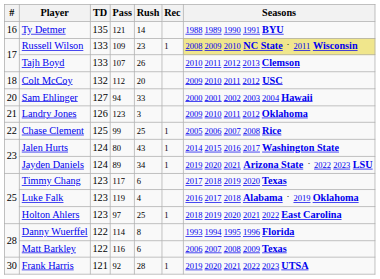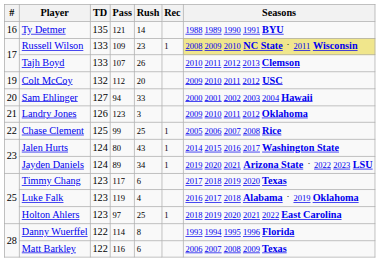 <table class="wikitable" style="font-size:90%; white-space: nowrap;">
 <tr>
 <th>#</th>
 <th>Player</th>
 <th>TD</th>
 <th>Pass</th>
 <th>Rush</th>
 <th>Rec</th>
 <th>Seasons</th>
 </tr>
 <tr>
 <td>16</td>
 <td><a href='#'>Ty Detmer</a></td>
 <td>135</td>
 <td><small> 121 </small></td>
 <td><small> 14 </small></td>
 <td><small>  </small></td>
 <td><small> <a href='#'>1988</a> <a href='#'>1989</a> <a href='#'>1990</a> <a href='#'>1991</a> </small> <strong><a href='#'>BYU</a></strong></td>
 </tr>
 <tr>
 <td rowspan=2>17</td>
 <td><a href='#'>Russell Wilson</a></td>
 <td>133</td>
 <td><small> 109 </small></td>
 <td><small> 23 </small></td>
 <td><small> 1 </small></td>
 <td style="background: khaki;"><small><a href='#'>2008</a> <a href='#'>2009</a> <a href='#'>2010</a></small> <strong><a href='#'>NC State</a></strong> ᛫ <small><a href='#'>2011</a></small> <strong><a href='#'>Wisconsin</a></strong></td>
 </tr>
 <tr>
 <td><a href='#'>Tajh Boyd</a></td>
 <td>133</td>
 <td><small> 107 </small></td>
 <td><small> 26 </small></td>
 <td><small>  </small></td>
 <td><small> <a href='#'>2010</a> <a href='#'>2011</a> <a href='#'>2012</a> <a href='#'>2013</a> </small> <strong><a href='#'>Clemson</a></strong></td>
 </tr>
 <tr>
-<td>18</td>
+<td>19</td>
 <td><a href='#'>Colt McCoy</a></td>
 <td>132</td>
 <td><small> 112 </small></td>
 <td><small> 20 </small></td>
 <td><small>  </small></td>
 <td><small> <a href='#'>2009</a> <a href='#'>2010</a> <a href='#'>2011</a> <a href='#'>2012</a></small> <strong><a href='#'>USC</a></strong></td>
 </tr>
 <tr>
 <td>20</td>
 <td><a href='#'>Sam Ehlinger</a></td>
 <td>127</td>
 <td><small> 94 </small></td>
 <td><small> 33 </small></td>
 <td><small>  </small></td>
 <td><small> <a href='#'>2000</a> <a href='#'>2001</a> <a href='#'>2002</a> <a href='#'>2003</a> <a href='#'>2004</a> </small> <strong><a href='#'>Hawaii</a></strong></td>
 </tr>
 <tr>
 <td>21</td>
 <td><a href='#'>Landry Jones</a></td>
 <td>126</td>
 <td><small> 123 </small></td>
 <td><small> 3 </small></td>
 <td><small>  </small></td>
 <td><small> <a href='#'>2009</a> <a href='#'>2010</a> <a href='#'>2011</a> <a href='#'>2012</a> </small> <strong><a href='#'>Oklahoma</a></strong></td>
 </tr>
 <tr>
 <td>22</td>
 <td><a href='#'>Chase Clement</a></td>
 <td>125</td>
 <td><small> 99 </small></td>
 <td><small> 25 </small></td>
 <td><small> 1 </small></td>
 <td><small> <a href='#'>2005</a> <a href='#'>2006</a> <a href='#'>2007</a> <a href='#'>2008</a> </small> <strong><a href='#'>Rice</a></strong></td>
 </tr>
 <tr>
 <td rowspan=2>23</td>
 <td><a href='#'>Jalen Hurts</a></td>
 <td>124</td>
 <td><small> 80 </small></td>
 <td><small> 43 </small></td>
 <td><small> 1 </small></td>
 <td><small> <a href='#'>2014</a> <a href='#'>2015</a> <a href='#'>2016</a> <a href='#'>2017</a> </small> <strong><a href='#'>Washington State</a></strong></td>
 </tr>
 <tr>
 <td><a href='#'>Jayden Daniels</a></td>
 <td>124</td>
 <td><small>89</small></td>
 <td><small>34</small></td>
 <td><small> 1 </small></td>
 <td><small> <a href='#'>2019</a> <a href='#'>2020</a> <a href='#'>2021</a></small> <strong><a href='#'>Arizona State</a></strong> ᛫ <small> <a href='#'>2022</a> <a href='#'>2023</a></small> <strong><a href='#'>LSU</a></strong></td>
 </tr>
 <tr>
 <td rowspan=3>25</td>
 <td><a href='#'>Timmy Chang</a></td>
 <td>123</td>
 <td><small> 117 </small></td>
 <td><small> 6 </small></td>
 <td><small>  </small></td>
 <td><small> <a href='#'>2017</a> <a href='#'>2018</a> <a href='#'>2019</a> <a href='#'>2020</a> </small> <strong><a href='#'>Texas</a></strong></td>
 </tr>
 <tr>
 <td><a href='#'>Luke Falk</a></td>
 <td>123</td>
 <td><small> 119 </small></td>
 <td><small> 4 </small></td>
 <td><small>  </small></td>
 <td><small> <a href='#'>2016</a> <a href='#'>2017</a> <a href='#'>2018</a> </small> <strong><a href='#'>Alabama</a></strong> ᛫ <small> <a href='#'>2019</a> </small> <strong><a href='#'>Oklahoma</a></strong></td>
 </tr>
 <tr>
 <td><a href='#'>Holton Ahlers</a></td>
 <td>123</td>
 <td><small>97</small></td>
 <td><small>25</small></td>
 <td><small> 1 </small></td>
 <td><small> <a href='#'>2018</a> <a href='#'>2019</a> <a href='#'>2020</a> <a href='#'>2021</a> <a href='#'>2022</a> </small> <strong><a href='#'>East Carolina</a></strong></td>
 </tr>
 <tr>
 <td rowspan=2>28</td>
 <td><a href='#'>Danny Wuerffel</a></td>
 <td>122</td>
 <td><small> 114 </small></td>
 <td><small> 8 </small></td>
 <td><small>  </small></td>
 <td><small> <a href='#'>1993</a> <a href='#'>1994</a> <a href='#'>1995</a> <a href='#'>1996</a> </small> <strong><a href='#'>Florida</a></strong></td>
 </tr>
 <tr>
 <td><a href='#'>Matt Barkley</a></td>
 <td>122</td>
 <td><small> 116 </small></td>
 <td><small> 6 </small></td>
 <td><small>  </small></td>
 <td><small> <a href='#'>2006</a> <a href='#'>2007</a> <a href='#'>2008</a> <a href='#'>2009</a> </small> <strong><a href='#'>Texas</a></strong></td>
 </tr>
-<tr>
-<td>30</td>
-<td><a href='#'>Frank Harris</a></td>
-<td>121</td>
-<td><small>92</small></td>
-<td><small>28</small></td>
-<td><small> 1 </small></td>
-<td><small> <a href='#'>2019</a> <a href='#'>2020</a> <a href='#'>2021</a> <a href='#'>2022</a> <a href='#'>2023</a> </small> <strong><a href='#'>UTSA</a></strong></td>
-</tr>
 </table>
